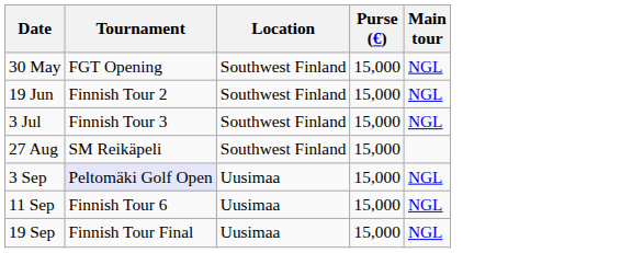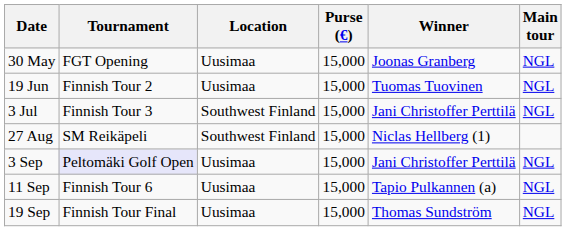 <table class="wikitable" style="font-size:95%;">
 <tr>
 <th>Date</th>
 <th>Tournament</th>
 <th>Location</th>
 <th>Purse<br>(<a href='#'>€</a>)</th>
+<th>Winner</th>
 <th>Main<br>tour</th>
 </tr>
 <tr>
 <td>30 May</td>
 <td>FGT Opening</td>
-<td>Southwest Finland</td>
+<td>Uusimaa</td>
 <td align=right>15,000</td>
+<td> <a href='#'>Joonas Granberg</a></td>
 <td><a href='#'>NGL</a></td>
 </tr>
 <tr>
 <td>19 Jun</td>
 <td>Finnish Tour 2</td>
-<td>Southwest Finland</td>
+<td>Uusimaa</td>
 <td align=right>15,000</td>
+<td> <a href='#'>Tuomas Tuovinen</a></td>
 <td><a href='#'>NGL</a></td>
 </tr>
 <tr>
 <td>3 Jul</td>
 <td>Finnish Tour 3</td>
 <td>Southwest Finland</td>
 <td align=right>15,000</td>
+<td> <a href='#'>Jani Christoffer Perttilä</a></td>
 <td><a href='#'>NGL</a></td>
 </tr>
 <tr>
 <td>27 Aug</td>
 <td>SM Reikäpeli</td>
 <td>Southwest Finland</td>
 <td align=right>15,000</td>
+<td> <a href='#'>Niclas Hellberg</a> (1)</td>
 <td></td>
 </tr>
 <tr>
 <td>3 Sep</td>
 <td style="background: lavender;">Peltomäki Golf Open</td>
 <td>Uusimaa</td>
 <td align=right>15,000</td>
+<td> <a href='#'>Jani Christoffer Perttilä</a></td>
 <td><a href='#'>NGL</a></td>
 </tr>
 <tr>
 <td>11 Sep</td>
 <td>Finnish Tour 6</td>
 <td>Uusimaa</td>
 <td align=right>15,000</td>
+<td> <a href='#'>Tapio Pulkannen</a> (a)</td>
 <td><a href='#'>NGL</a></td>
 </tr>
 <tr>
 <td>19 Sep</td>
 <td>Finnish Tour Final</td>
 <td>Uusimaa</td>
 <td align=right>15,000</td>
+<td> <a href='#'>Thomas Sundström</a></td>
 <td><a href='#'>NGL</a></td>
 </tr>
 </table>
